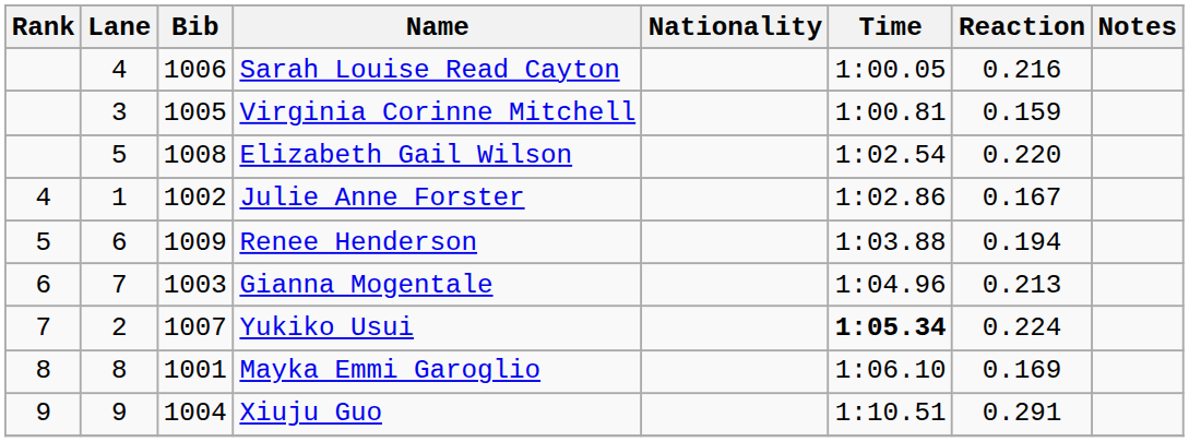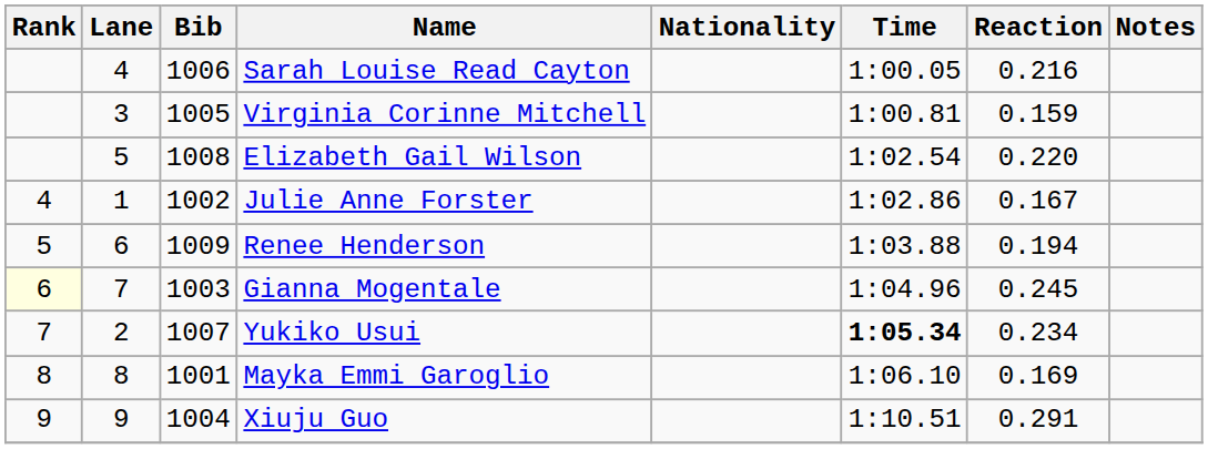 <table class="wikitable sortable" style="text-align:center">
 <tr>
 <th>Rank</th>
 <th>Lane</th>
 <th>Bib</th>
 <th>Name</th>
 <th>Nationality</th>
 <th>Time</th>
 <th>Reaction</th>
 <th>Notes</th>
 </tr>
 <tr>
 <td></td>
 <td>4</td>
 <td>1006</td>
 <td align=left><a href='#'>Sarah Louise Read Cayton</a></td>
 <td align=left></td>
 <td>1:00.05</td>
 <td>0.216</td>
 <td></td>
 </tr>
 <tr>
 <td></td>
 <td>3</td>
 <td>1005</td>
 <td align=left><a href='#'>Virginia Corinne Mitchell</a></td>
 <td align=left></td>
 <td>1:00.81</td>
 <td>0.159</td>
 <td></td>
 </tr>
 <tr>
 <td></td>
 <td>5</td>
 <td>1008</td>
 <td align=left><a href='#'>Elizabeth Gail Wilson</a></td>
 <td align=left></td>
 <td>1:02.54</td>
 <td>0.220</td>
 <td></td>
 </tr>
 <tr>
 <td>4</td>
 <td>1</td>
 <td>1002</td>
 <td align=left><a href='#'>Julie Anne Forster</a></td>
 <td align=left></td>
 <td>1:02.86</td>
 <td>0.167</td>
 <td></td>
 </tr>
 <tr>
 <td>5</td>
 <td>6</td>
 <td>1009</td>
 <td align=left><a href='#'>Renee Henderson</a></td>
 <td align=left></td>
 <td>1:03.88</td>
 <td>0.194</td>
 <td></td>
 </tr>
 <tr>
-<td>6</td>
+<td style="background: lightyellow;">6</td>
 <td>7</td>
 <td>1003</td>
 <td align=left><a href='#'>Gianna Mogentale</a></td>
 <td align=left></td>
 <td>1:04.96</td>
-<td>0.213</td>
+<td>0.245</td>
 <td></td>
 </tr>
 <tr>
 <td>7</td>
 <td>2</td>
 <td>1007</td>
 <td align=left><a href='#'>Yukiko Usui</a></td>
 <td align=left></td>
 <td><strong>1:05.34</strong></td>
-<td>0.224</td>
+<td>0.234</td>
 <td></td>
 </tr>
 <tr>
 <td>8</td>
 <td>8</td>
 <td>1001</td>
 <td align=left><a href='#'>Mayka Emmi Garoglio</a></td>
 <td align=left></td>
 <td>1:06.10</td>
 <td>0.169</td>
 <td></td>
 </tr>
 <tr>
 <td>9</td>
 <td>9</td>
 <td>1004</td>
 <td align=left><a href='#'>Xiuju Guo</a></td>
 <td align=left></td>
 <td>1:10.51</td>
 <td>0.291</td>
 <td></td>
 </tr>
 <tr>
 </tr>
 </table>
